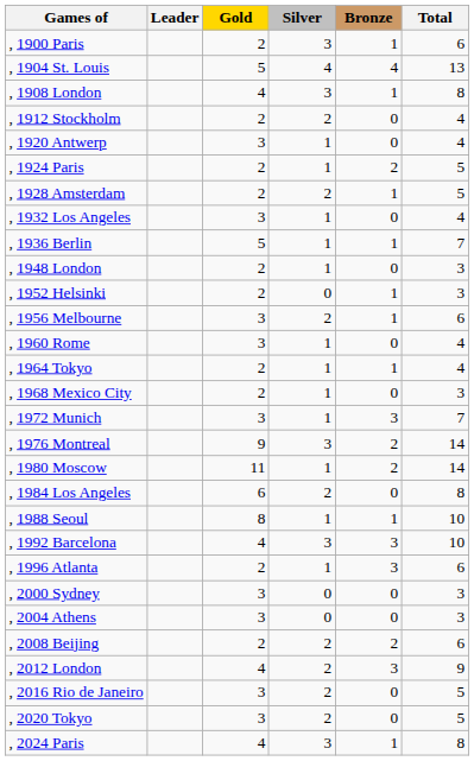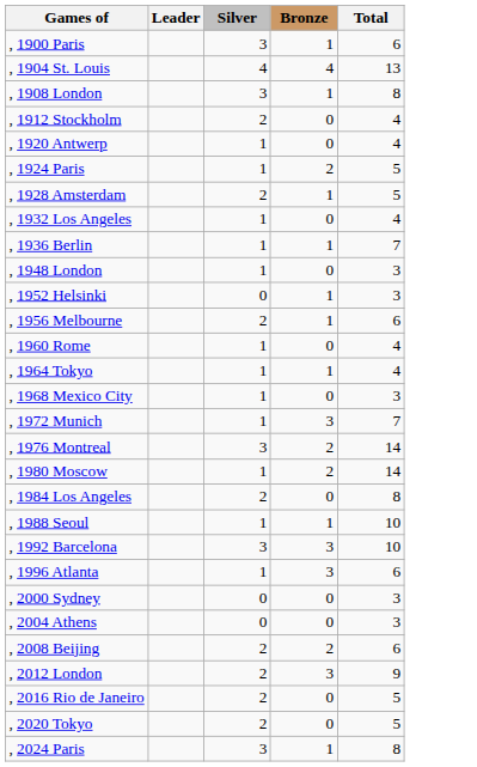 <table class="wikitable sortable">
 <tr>
 <th>Games of</th>
 <th>Leader</th>
-<th style="background:gold; width:60px; text-align:center;"><strong>Gold</strong></th>
 <th style="background:silver; width:60px; text-align:center;"><strong>Silver</strong></th>
 <th style="background:#c96; width:60px; text-align:center;"><strong>Bronze</strong></th>
 <th style="width:60px; text-align:center;"><strong>Total</strong></th>
 </tr>
 <tr>
 <td>, <a href='#'>1900 Paris</a></td>
 <td></td>
-<td align=right>2</td>
 <td align=right>3</td>
 <td align=right>1</td>
 <td align=right>6</td>
 </tr>
 <tr>
 <td>, <a href='#'>1904 St. Louis</a></td>
 <td></td>
-<td align=right>5</td>
 <td align=right>4</td>
 <td align=right>4</td>
 <td align=right>13</td>
 </tr>
 <tr>
 <td>, <a href='#'>1908 London</a></td>
 <td></td>
-<td align=right>4</td>
 <td align=right>3</td>
 <td align=right>1</td>
 <td align=right>8</td>
 </tr>
 <tr>
 <td>, <a href='#'>1912 Stockholm</a></td>
 <td></td>
 <td align=right>2</td>
-<td align=right>2</td>
 <td align=right>0</td>
 <td align=right>4</td>
 </tr>
 <tr>
 <td>, <a href='#'>1920 Antwerp</a></td>
 <td></td>
-<td align=right>3</td>
 <td align=right>1</td>
 <td align=right>0</td>
 <td align=right>4</td>
 </tr>
 <tr>
 <td>, <a href='#'>1924 Paris</a></td>
 <td></td>
-<td align=right>2</td>
 <td align=right>1</td>
 <td align=right>2</td>
 <td align=right>5</td>
 </tr>
 <tr>
 <td>, <a href='#'>1928 Amsterdam</a></td>
 <td></td>
 <td align=right>2</td>
-<td align=right>2</td>
 <td align=right>1</td>
 <td align=right>5</td>
 </tr>
 <tr>
 <td>, <a href='#'>1932 Los Angeles</a></td>
 <td></td>
-<td align=right>3</td>
 <td align=right>1</td>
 <td align=right>0</td>
 <td align=right>4</td>
 </tr>
 <tr>
 <td>, <a href='#'>1936 Berlin</a></td>
 <td></td>
-<td align=right>5</td>
 <td align=right>1</td>
 <td align=right>1</td>
 <td align=right>7</td>
 </tr>
 <tr>
 <td>, <a href='#'>1948 London</a></td>
 <td></td>
-<td align=right>2</td>
 <td align=right>1</td>
 <td align=right>0</td>
 <td align=right>3</td>
 </tr>
 <tr>
 <td>, <a href='#'>1952 Helsinki</a></td>
 <td></td>
-<td align=right>2</td>
 <td align=right>0</td>
 <td align=right>1</td>
 <td align=right>3</td>
 </tr>
 <tr>
 <td>, <a href='#'>1956 Melbourne</a></td>
 <td></td>
-<td align=right>3</td>
 <td align=right>2</td>
 <td align=right>1</td>
 <td align=right>6</td>
 </tr>
 <tr>
 <td>, <a href='#'>1960 Rome</a></td>
 <td></td>
-<td align=right>3</td>
 <td align=right>1</td>
 <td align=right>0</td>
 <td align=right>4</td>
 </tr>
 <tr>
 <td>, <a href='#'>1964 Tokyo</a></td>
 <td></td>
-<td align=right>2</td>
 <td align=right>1</td>
 <td align=right>1</td>
 <td align=right>4</td>
 </tr>
 <tr>
 <td>, <a href='#'>1968 Mexico City</a></td>
 <td></td>
-<td align=right>2</td>
 <td align=right>1</td>
 <td align=right>0</td>
 <td align=right>3</td>
 </tr>
 <tr>
 <td>, <a href='#'>1972 Munich</a></td>
 <td></td>
-<td align=right>3</td>
 <td align=right>1</td>
 <td align=right>3</td>
 <td align=right>7</td>
 </tr>
 <tr>
 <td>, <a href='#'>1976 Montreal</a></td>
 <td></td>
-<td align=right>9</td>
 <td align=right>3</td>
 <td align=right>2</td>
 <td align=right>14</td>
 </tr>
 <tr>
 <td>, <a href='#'>1980 Moscow</a></td>
 <td></td>
-<td align=right>11</td>
 <td align=right>1</td>
 <td align=right>2</td>
 <td align=right>14</td>
 </tr>
 <tr>
 <td>, <a href='#'>1984 Los Angeles</a></td>
 <td></td>
-<td align=right>6</td>
 <td align=right>2</td>
 <td align=right>0</td>
 <td align=right>8</td>
 </tr>
 <tr>
 <td>, <a href='#'>1988 Seoul</a></td>
 <td></td>
-<td align=right>8</td>
 <td align=right>1</td>
 <td align=right>1</td>
 <td align=right>10</td>
 </tr>
 <tr>
 <td>, <a href='#'>1992 Barcelona</a></td>
 <td></td>
-<td align=right>4</td>
 <td align=right>3</td>
 <td align=right>3</td>
 <td align=right>10</td>
 </tr>
 <tr>
 <td>, <a href='#'>1996 Atlanta</a></td>
 <td></td>
-<td align=right>2</td>
 <td align=right>1</td>
 <td align=right>3</td>
 <td align=right>6</td>
 </tr>
 <tr>
 <td>, <a href='#'>2000 Sydney</a></td>
 <td></td>
-<td align=right>3</td>
 <td align=right>0</td>
 <td align=right>0</td>
 <td align=right>3</td>
 </tr>
 <tr>
 <td>, <a href='#'>2004 Athens</a></td>
 <td></td>
-<td align=right>3</td>
 <td align=right>0</td>
 <td align=right>0</td>
 <td align=right>3</td>
 </tr>
 <tr>
 <td>, <a href='#'>2008 Beijing</a></td>
 <td></td>
 <td align=right>2</td>
 <td align=right>2</td>
-<td align=right>2</td>
 <td align=right>6</td>
 </tr>
 <tr>
 <td>, <a href='#'>2012 London</a></td>
 <td></td>
-<td align=right>4</td>
 <td align=right>2</td>
 <td align=right>3</td>
 <td align=right>9</td>
 </tr>
 <tr>
 <td>, <a href='#'>2016 Rio de Janeiro</a></td>
 <td></td>
-<td align=right>3</td>
 <td align=right>2</td>
 <td align=right>0</td>
 <td align=right>5</td>
 </tr>
 <tr>
 <td>, <a href='#'>2020 Tokyo</a></td>
 <td></td>
-<td align=right>3</td>
 <td align=right>2</td>
 <td align=right>0</td>
 <td align=right>5</td>
 </tr>
 <tr>
 <td>, <a href='#'>2024 Paris</a></td>
 <td></td>
-<td align=right>4</td>
 <td align=right>3</td>
 <td align=right>1</td>
 <td align=right>8</td>
 </tr>
 </table>
